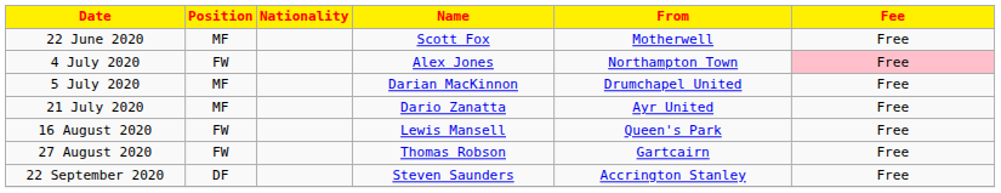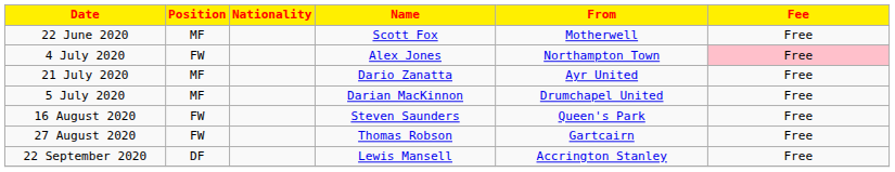 <table class="wikitable"  style="text-align:center; font-size:90%; ">
 <tr>
 <th style="background:#FFEF00; color:red; width:150px;">Date</th>
 <th style="background:#FFEF00; color:red; width:45px;">Position</th>
 <th style="background:#FFEF00; color:red; width:45px;">Nationality</th>
 <th style="background:#FFEF00; color:red; width:170px;">Name</th>
 <th style="background:#FFEF00; color:red; width:200px;">From</th>
 <th style="background:#FFEF00; color:red; width:170px;">Fee</th>
 </tr>
 <tr>
 <td>22 June 2020</td>
 <td>MF</td>
 <td></td>
 <td><a href='#'>Scott Fox</a></td>
 <td><a href='#'>Motherwell</a></td>
 <td>Free</td>
 </tr>
 <tr>
 <td>4 July 2020</td>
 <td>FW</td>
 <td></td>
 <td><a href='#'>Alex Jones</a></td>
 <td><a href='#'>Northampton Town</a></td>
 <td style="background: pink;">Free</td>
 </tr>
 <tr>
+<td>21 July 2020</td>
+<td>MF</td>
+<td></td>
+<td><a href='#'>Dario Zanatta</a></td>
+<td><a href='#'>Ayr United</a></td>
+<td>Free</td>
+</tr>
+<tr>
 <td>5 July 2020</td>
 <td>MF</td>
 <td></td>
 <td><a href='#'>Darian MacKinnon</a></td>
 <td><a href='#'>Drumchapel United</a></td>
 <td>Free</td>
 </tr>
 <tr>
-<td>21 July 2020</td>
-<td>MF</td>
-<td></td>
-<td><a href='#'>Dario Zanatta</a></td>
-<td><a href='#'>Ayr United</a></td>
-<td>Free</td>
-</tr>
-<tr>
 <td>16 August 2020</td>
 <td>FW</td>
 <td></td>
-<td><a href='#'>Lewis Mansell</a></td>
+<td><a href='#'>Steven Saunders</a></td>
 <td><a href='#'>Queen's Park</a></td>
 <td>Free</td>
 </tr>
 <tr>
 <td>27 August 2020</td>
 <td>FW</td>
 <td></td>
 <td><a href='#'>Thomas Robson</a></td>
 <td><a href='#'>Gartcairn</a></td>
 <td>Free</td>
 </tr>
 <tr>
 <td>22 September 2020</td>
 <td>DF</td>
 <td></td>
-<td><a href='#'>Steven Saunders</a></td>
+<td><a href='#'>Lewis Mansell</a></td>
 <td><a href='#'>Accrington Stanley</a></td>
 <td>Free</td>
 </tr>
 <tr>
 </tr>
 </table>
